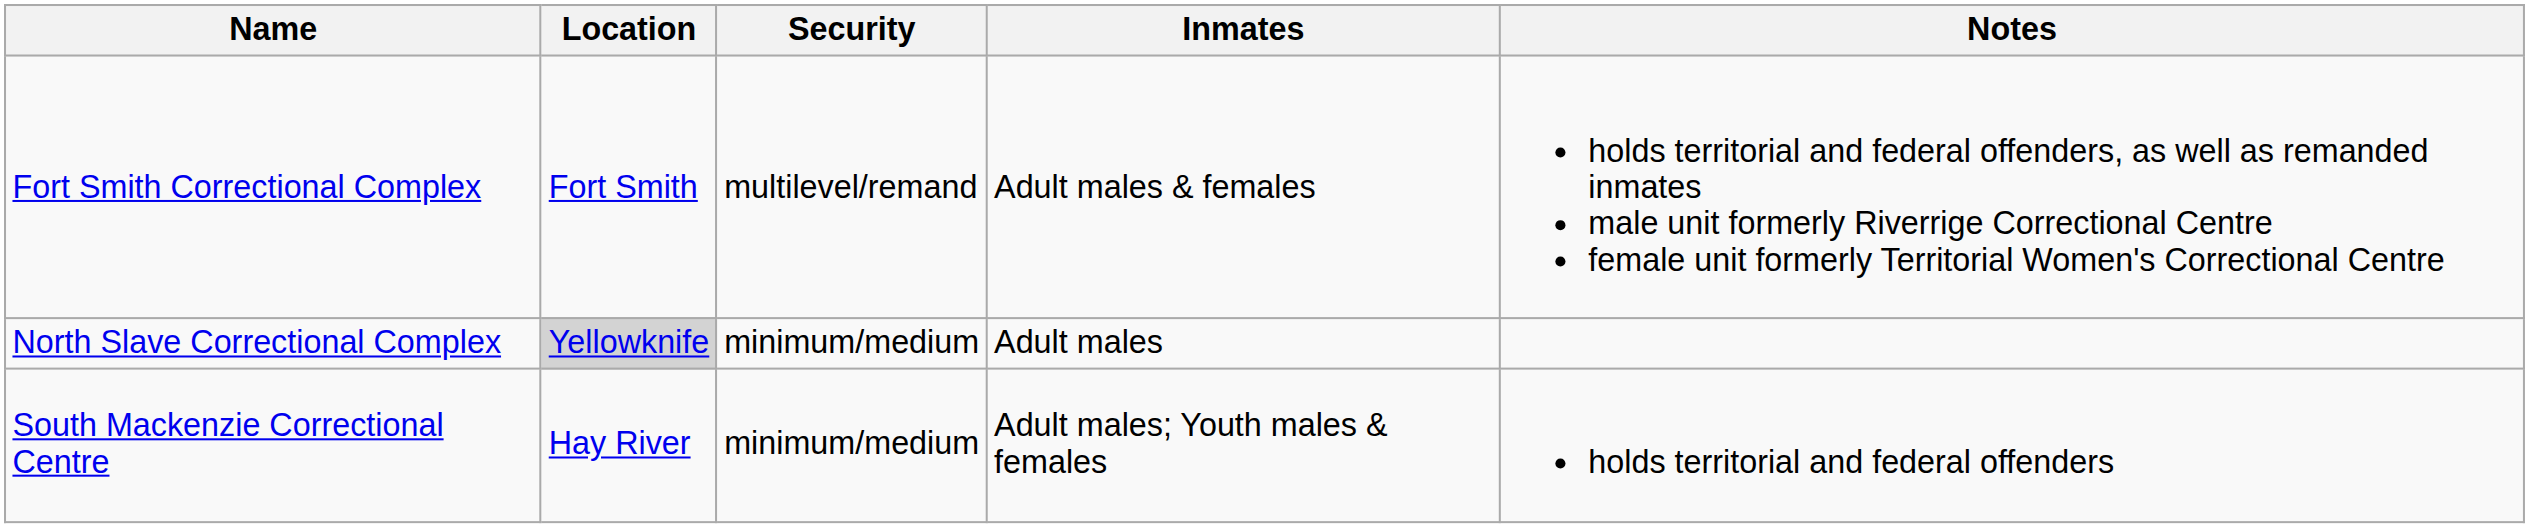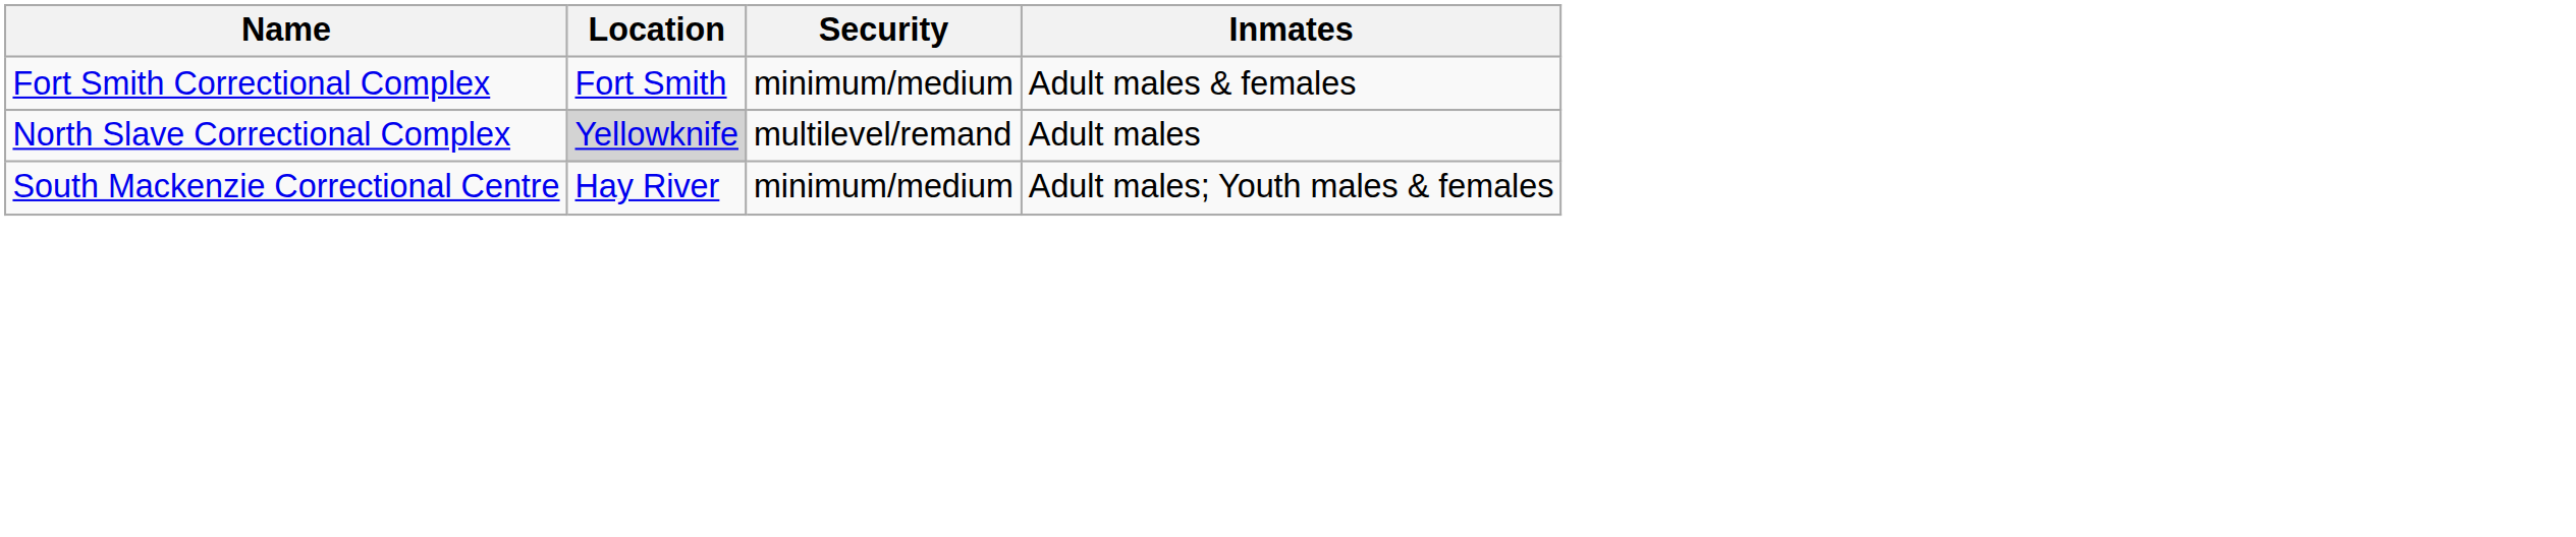 <table class="wikitable">
 <tr>
 <th>Name</th>
 <th>Location</th>
 <th>Security</th>
 <th>Inmates</th>
-<th>Notes</th>
 </tr>
 <tr>
 <td><a href='#'>Fort Smith Correctional Complex</a></td>
 <td><a href='#'>Fort Smith</a></td>
-<td>multilevel/remand</td>
+<td>minimum/medium</td>
 <td>Adult males & females</td>
-<td><br><ul><li>holds territorial and federal offenders, as well as remanded inmates</li><li>male unit formerly Riverrige Correctional Centre</li><li>female unit formerly Territorial Women's Correctional Centre</li></ul></td>
 </tr>
 <tr>
 <td><a href='#'>North Slave Correctional Complex</a></td>
 <td style="background: lightgrey;"><a href='#'>Yellowknife</a></td>
-<td>minimum/medium</td>
+<td>multilevel/remand</td>
 <td>Adult males</td>
-<td></td>
 </tr>
 <tr>
 <td><a href='#'>South Mackenzie Correctional Centre</a></td>
 <td><a href='#'>Hay River</a></td>
 <td>minimum/medium</td>
 <td>Adult males; Youth males & females</td>
-<td><br><ul><li>holds territorial and federal offenders</li></ul></td>
 </tr>
 </table>
